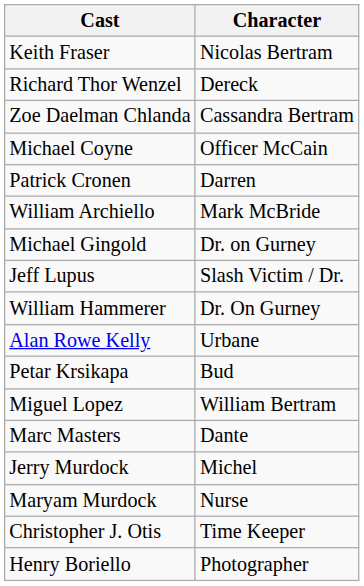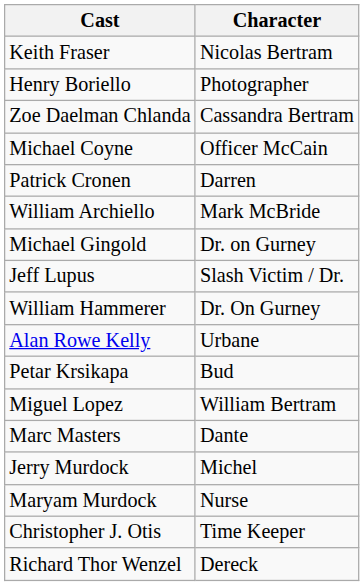 <table class="wikitable">
 <tr>
 <th>Cast</th>
 <th>Character</th>
 </tr>
 <tr>
 <td>Keith Fraser</td>
 <td>Nicolas Bertram</td>
 </tr>
 <tr>
-<td>Richard Thor Wenzel</td>
-<td>Dereck</td>
+<td>Henry Boriello</td>
+<td>Photographer</td>
 </tr>
 <tr>
 <td>Zoe Daelman Chlanda</td>
 <td>Cassandra Bertram</td>
 </tr>
 <tr>
 <td>Michael Coyne</td>
 <td>Officer McCain</td>
 </tr>
 <tr>
 <td>Patrick Cronen</td>
 <td>Darren</td>
 </tr>
 <tr>
 <td>William Archiello</td>
 <td>Mark McBride</td>
 </tr>
 <tr>
 <td>Michael Gingold</td>
 <td>Dr. on Gurney</td>
 </tr>
 <tr>
 <td>Jeff Lupus</td>
 <td>Slash Victim / Dr.</td>
 </tr>
 <tr>
 <td>William Hammerer</td>
 <td>Dr. On Gurney</td>
 </tr>
 <tr>
 <td><a href='#'>Alan Rowe Kelly</a></td>
 <td>Urbane</td>
 </tr>
 <tr>
 <td>Petar Krsikapa</td>
 <td>Bud</td>
 </tr>
 <tr>
 <td>Miguel Lopez</td>
 <td>William Bertram</td>
 </tr>
 <tr>
 <td>Marc Masters</td>
 <td>Dante</td>
 </tr>
 <tr>
 <td>Jerry Murdock</td>
 <td>Michel</td>
 </tr>
 <tr>
 <td>Maryam Murdock</td>
 <td>Nurse</td>
 </tr>
 <tr>
 <td>Christopher J. Otis</td>
 <td>Time Keeper</td>
 </tr>
 <tr>
-<td>Henry Boriello</td>
-<td>Photographer</td>
+<td>Richard Thor Wenzel</td>
+<td>Dereck</td>
 </tr>
 </table>
